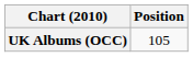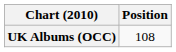 <table class="wikitable plainrowheaders" style="text-align:center">
 <tr>
 <th scope="col">Chart (2010)</th>
 <th scope="col">Position</th>
 </tr>
 <tr>
 <th scope="row">UK Albums (OCC)</th>
-<td>105</td>
+<td>108</td>
 </tr>
 </table>
